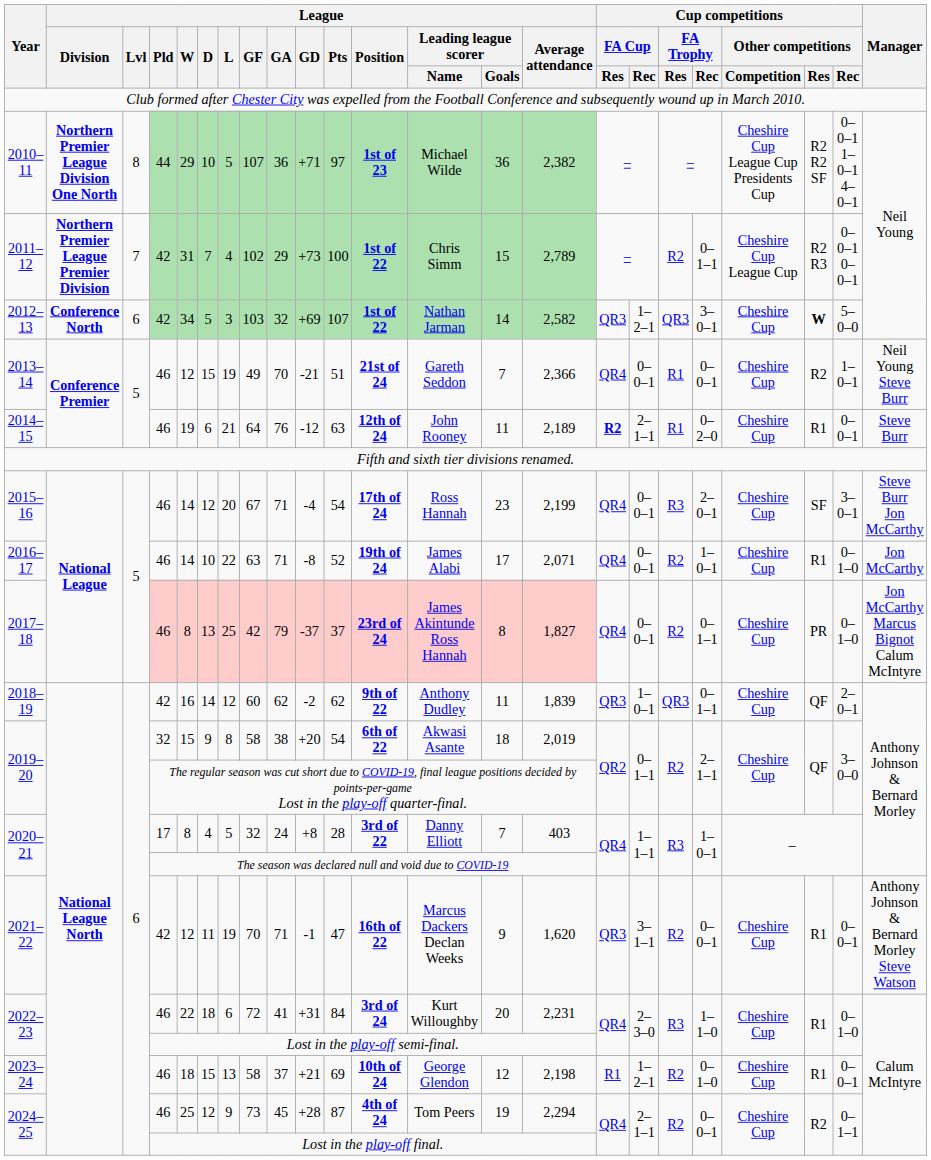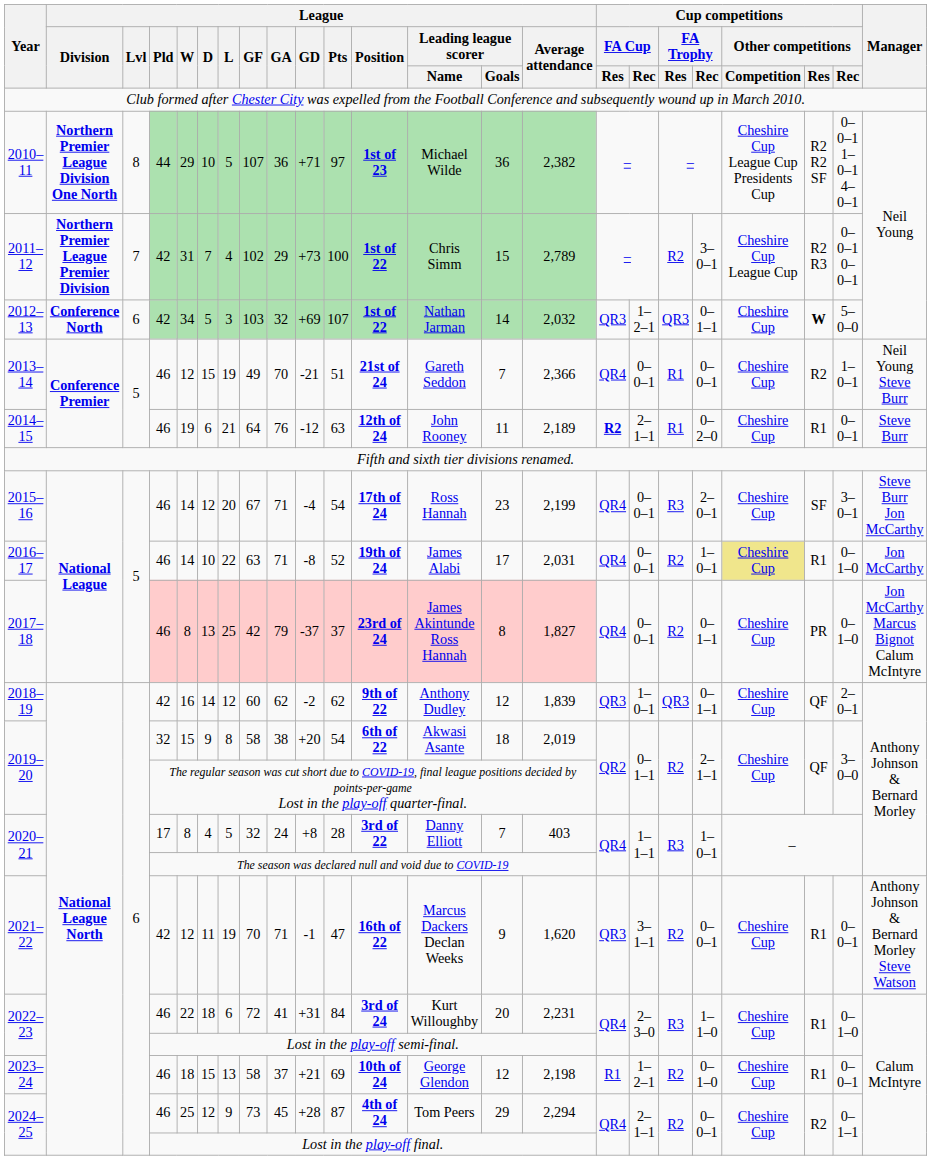 <table class="wikitable" style="text-align:center">
 <tr>
 <th rowspan=3>Year</th>
 <th colspan=14>League</th>
 <th colspan=7>Cup competitions</th>
 <th rowspan=3>Manager</th>
 </tr>
 <tr>
 <th rowspan=2>Division</th>
 <th rowspan=2 width=30><abbr>Lvl</abbr></th>
 <th rowspan=2 width=30><abbr>Pld</abbr></th>
 <th rowspan=2 width=30><abbr>W</abbr></th>
 <th rowspan=2 width=30><abbr>D</abbr></th>
 <th rowspan=2 width=30><abbr>L</abbr></th>
 <th rowspan=2 width=30><abbr>GF</abbr></th>
 <th rowspan=2 width=30><abbr>GA</abbr></th>
 <th rowspan=2 width=30><abbr>GD</abbr></th>
 <th rowspan=2 width=30><abbr>Pts</abbr></th>
 <th rowspan=2>Position</th>
 <th colspan=2>Leading league scorer</th>
 <th rowspan=2>Average<br>attendance</th>
 <th colspan=2><a href='#'>FA Cup</a></th>
 <th colspan=2><a href='#'>FA Trophy</a></th>
 <th colspan=3>Other competitions</th>
 </tr>
 <tr>
 <th>Name</th>
 <th>Goals</th>
 <th><abbr>Res</abbr></th>
 <th><abbr>Rec</abbr></th>
 <th><abbr>Res</abbr></th>
 <th><abbr>Rec</abbr></th>
 <th>Competition</th>
 <th><abbr>Res</abbr></th>
 <th><abbr>Rec</abbr></th>
 </tr>
 <tr>
 <td colspan=23><em>Club formed after <a href='#'>Chester City</a> was expelled from the Football Conference and subsequently wound up in March 2010.</em></td>
 </tr>
 <tr>
 <td><a href='#'>2010–11</a></td>
 <td><strong><a href='#'>Northern Premier League<br>Division One North</a></strong></td>
 <td>8</td>
 <td bgcolor="#ace1af">44</td>
 <td bgcolor="#ace1af">29</td>
 <td bgcolor="#ace1af">10</td>
 <td bgcolor="#ace1af">5</td>
 <td bgcolor="#ace1af">107</td>
 <td bgcolor="#ace1af">36</td>
 <td bgcolor="#ace1af">+71</td>
 <td bgcolor="#ace1af">97</td>
 <td bgcolor="#ace1af"><strong><a href='#'>1st of 23</a></strong></td>
 <td bgcolor="#ace1af">Michael Wilde</td>
 <td bgcolor="#ace1af">36</td>
 <td bgcolor="#ace1af">2,382</td>
 <td colspan="2"><a href='#'>–</a></td>
 <td colspan="2"><a href='#'>–</a></td>
 <td><a href='#'>Cheshire Cup</a><br>League Cup<br>Presidents Cup</td>
 <td>R2<br>R2<br>SF</td>
 <td>0–0–1<br>1–0–1<br>4–0–1</td>
 <td rowspan=3>Neil Young</td>
 </tr>
 <tr>
 <td><a href='#'>2011–12</a></td>
 <td><strong><a href='#'>Northern Premier League<br>Premier Division</a></strong></td>
 <td>7</td>
 <td bgcolor="#ace1af">42</td>
 <td bgcolor="#ace1af">31</td>
 <td bgcolor="#ace1af">7</td>
 <td bgcolor="#ace1af">4</td>
 <td bgcolor="#ace1af">102</td>
 <td bgcolor="#ace1af">29</td>
 <td bgcolor="#ace1af">+73</td>
 <td bgcolor="#ace1af">100</td>
 <td bgcolor="#ace1af"><strong><a href='#'>1st of 22</a></strong></td>
 <td bgcolor="#ace1af">Chris Simm</td>
 <td bgcolor="#ace1af">15</td>
 <td bgcolor="#ace1af">2,789</td>
 <td colspan="2"><a href='#'>–</a></td>
 <td><a href='#'>R2</a></td>
-<td>0–1–1</td>
+<td>3–0–1</td>
 <td><a href='#'>Cheshire Cup</a><br>League Cup</td>
 <td>R2<br>R3</td>
 <td>0–0–1<br>0–0–1</td>
 </tr>
 <tr>
 <td><a href='#'>2012–13</a></td>
 <td><strong><a href='#'>Conference North</a></strong></td>
 <td>6</td>
 <td bgcolor="#ace1af">42</td>
 <td bgcolor="#ace1af">34</td>
 <td bgcolor="#ace1af">5</td>
 <td bgcolor="#ace1af">3</td>
 <td bgcolor="#ace1af">103</td>
 <td bgcolor="#ace1af">32</td>
 <td bgcolor="#ace1af">+69</td>
 <td bgcolor="#ace1af">107</td>
 <td bgcolor="#ace1af"><strong><a href='#'>1st of 22</a></strong></td>
 <td bgcolor="#ace1af"><a href='#'>Nathan Jarman</a></td>
 <td bgcolor="#ace1af">14</td>
-<td bgcolor="#ace1af">2,582</td>
+<td bgcolor="#ace1af">2,032</td>
 <td><a href='#'>QR3</a></td>
 <td>1–2–1</td>
 <td><a href='#'>QR3</a></td>
-<td>3–0–1</td>
+<td>0–1–1</td>
 <td><a href='#'>Cheshire Cup</a></td>
 <td><strong>W</strong></td>
 <td>5–0–0</td>
 </tr>
 <tr>
 <td><a href='#'>2013–14</a></td>
 <td rowspan=2><strong><a href='#'>Conference Premier</a></strong></td>
 <td rowspan=2>5</td>
 <td>46</td>
 <td>12</td>
 <td>15</td>
 <td>19</td>
 <td>49</td>
 <td>70</td>
 <td>-21</td>
 <td>51</td>
 <td><strong><a href='#'>21st of 24</a></strong></td>
 <td><a href='#'>Gareth Seddon</a></td>
 <td>7</td>
 <td>2,366</td>
 <td><a href='#'>QR4</a></td>
 <td>0–0–1</td>
 <td><a href='#'>R1</a></td>
 <td>0–0–1</td>
 <td><a href='#'>Cheshire Cup</a></td>
 <td>R2</td>
 <td>1–0–1</td>
 <td>Neil Young<br><a href='#'>Steve Burr</a></td>
 </tr>
 <tr>
 <td><a href='#'>2014–15</a></td>
 <td>46</td>
 <td>19</td>
 <td>6</td>
 <td>21</td>
 <td>64</td>
 <td>76</td>
 <td>-12</td>
 <td>63</td>
 <td><strong><a href='#'>12th of 24</a></strong></td>
 <td><a href='#'>John Rooney</a></td>
 <td>11</td>
 <td>2,189</td>
 <td><strong><a href='#'>R2</a></strong></td>
 <td>2–1–1</td>
 <td><a href='#'>R1</a></td>
 <td>0–2–0</td>
 <td><a href='#'>Cheshire Cup</a></td>
 <td>R1</td>
 <td>0–0–1</td>
 <td><a href='#'>Steve Burr</a></td>
 </tr>
 <tr>
 <td colspan=23><em>Fifth and sixth tier divisions renamed.</em></td>
 </tr>
 <tr>
 <td><a href='#'>2015–16</a></td>
 <td rowspan=3><strong><a href='#'>National<br>League</a></strong></td>
 <td rowspan=3>5</td>
 <td>46</td>
 <td>14</td>
 <td>12</td>
 <td>20</td>
 <td>67</td>
 <td>71</td>
 <td>-4</td>
 <td>54</td>
 <td><strong><a href='#'>17th of 24</a></strong></td>
 <td><a href='#'>Ross Hannah</a></td>
 <td>23</td>
 <td>2,199</td>
 <td><a href='#'>QR4</a></td>
 <td>0–0–1</td>
 <td><a href='#'>R3</a></td>
 <td>2–0–1</td>
 <td><a href='#'>Cheshire Cup</a></td>
 <td>SF</td>
 <td>3–0–1</td>
 <td><a href='#'>Steve Burr</a><br><a href='#'>Jon McCarthy</a></td>
 </tr>
 <tr>
 <td><a href='#'>2016–17</a></td>
 <td>46</td>
 <td>14</td>
 <td>10</td>
 <td>22</td>
 <td>63</td>
 <td>71</td>
 <td>-8</td>
 <td>52</td>
 <td><strong><a href='#'>19th of 24</a></strong></td>
 <td><a href='#'>James Alabi</a></td>
 <td>17</td>
-<td>2,071</td>
+<td>2,031</td>
 <td><a href='#'>QR4</a></td>
 <td>0–0–1</td>
 <td><a href='#'>R2</a></td>
 <td>1–0–1</td>
-<td><a href='#'>Cheshire Cup</a></td>
+<td style="background: khaki;"><a href='#'>Cheshire Cup</a></td>
 <td>R1</td>
 <td>0–1–0</td>
 <td><a href='#'>Jon McCarthy</a></td>
 </tr>
 <tr>
 <td><a href='#'>2017–18</a></td>
 <td bgcolor="#ffcccc">46</td>
 <td bgcolor="#ffcccc">8</td>
 <td bgcolor="#ffcccc">13</td>
 <td bgcolor="#ffcccc">25</td>
 <td bgcolor="#ffcccc">42</td>
 <td bgcolor="#ffcccc">79</td>
 <td bgcolor="#ffcccc">-37</td>
 <td bgcolor="#ffcccc">37</td>
 <td bgcolor="#ffcccc"><strong><a href='#'>23rd of 24</a></strong></td>
 <td bgcolor="#ffcccc"><a href='#'>James Akintunde</a><br><a href='#'>Ross Hannah</a></td>
 <td bgcolor="#ffcccc">8</td>
 <td bgcolor="#ffcccc">1,827</td>
 <td><a href='#'>QR4</a></td>
 <td>0–0–1</td>
 <td><a href='#'>R2</a></td>
 <td>0–1–1</td>
 <td><a href='#'>Cheshire Cup</a></td>
 <td>PR</td>
 <td>0–1–0</td>
 <td><a href='#'>Jon McCarthy</a><br><a href='#'>Marcus Bignot</a><br>Calum McIntyre</td>
 </tr>
 <tr>
 <td><a href='#'>2018–19</a></td>
 <td rowspan=11><strong><a href='#'>National<br>League<br>North</a></strong></td>
 <td rowspan=11>6</td>
 <td>42</td>
 <td>16</td>
 <td>14</td>
 <td>12</td>
 <td>60</td>
 <td>62</td>
 <td>-2</td>
 <td>62</td>
 <td><strong><a href='#'>9th of 22</a></strong></td>
 <td><a href='#'>Anthony Dudley</a></td>
-<td>11</td>
+<td>12</td>
 <td>1,839</td>
 <td><a href='#'>QR3</a></td>
 <td>1–0–1</td>
 <td><a href='#'>QR3</a></td>
 <td>0–1–1</td>
 <td><a href='#'>Cheshire Cup</a></td>
 <td>QF</td>
 <td>2–0–1</td>
 <td rowspan=5>Anthony Johnson<br>&<br>Bernard Morley</td>
 </tr>
 <tr>
 <td rowspan=2><a href='#'>2019–20</a></td>
 <td>32</td>
 <td>15</td>
 <td>9</td>
 <td>8</td>
 <td>58</td>
 <td>38</td>
 <td>+20</td>
 <td>54</td>
 <td><strong><a href='#'>6th of 22</a></strong></td>
 <td><a href='#'>Akwasi Asante</a></td>
 <td>18</td>
 <td>2,019</td>
 <td rowspan=2><a href='#'>QR2</a></td>
 <td rowspan=2>0–1–1</td>
 <td rowspan=2><a href='#'>R2</a></td>
 <td rowspan=2>2–1–1</td>
 <td rowspan=2><a href='#'>Cheshire Cup</a></td>
 <td rowspan=2>QF</td>
 <td rowspan=2>3–0–0</td>
 </tr>
 <tr>
 <td colspan=12><em><small>The regular season was cut short due to <a href='#'>COVID-19</a>, final league positions decided by points-per-game</small><br>Lost in the <a href='#'>play-off</a> quarter-final.</em></td>
 </tr>
 <tr>
 <td rowspan=2><a href='#'>2020–21</a></td>
 <td>17</td>
 <td>8</td>
 <td>4</td>
 <td>5</td>
 <td>32</td>
 <td>24</td>
 <td>+8</td>
 <td>28</td>
 <td><strong><a href='#'>3rd of 22</a></strong></td>
 <td><a href='#'>Danny Elliott</a></td>
 <td>7</td>
 <td>403</td>
 <td rowspan=2><a href='#'>QR4</a></td>
 <td rowspan=2>1–1–1</td>
 <td rowspan=2><a href='#'>R3</a></td>
 <td rowspan=2>1–0–1</td>
 <td rowspan=2 colspan=3>–</td>
 </tr>
 <tr>
 <td colspan=12><em><small>The season was declared null and void due to <a href='#'>COVID-19</a></small></em></td>
 </tr>
 <tr>
 <td><a href='#'>2021–22</a></td>
 <td>42</td>
 <td>12</td>
 <td>11</td>
 <td>19</td>
 <td>70</td>
 <td>71</td>
 <td>-1</td>
 <td>47</td>
 <td><strong><a href='#'>16th of 22</a></strong></td>
 <td><a href='#'>Marcus Dackers</a><br>Declan Weeks</td>
 <td>9</td>
 <td>1,620</td>
 <td><a href='#'>QR3</a></td>
 <td>3–1–1</td>
 <td><a href='#'>R2</a></td>
 <td>0–0–1</td>
 <td><a href='#'>Cheshire Cup</a></td>
 <td>R1</td>
 <td>0–0–1</td>
 <td>Anthony Johnson & Bernard Morley<br><a href='#'>Steve Watson</a></td>
 </tr>
 <tr>
 <td rowspan=2><a href='#'>2022–23</a></td>
 <td>46</td>
 <td>22</td>
 <td>18</td>
 <td>6</td>
 <td>72</td>
 <td>41</td>
 <td>+31</td>
 <td>84</td>
 <td><strong><a href='#'>3rd of 24</a></strong></td>
 <td>Kurt Willoughby</td>
 <td>20</td>
 <td>2,231</td>
 <td rowspan=2><a href='#'>QR4</a></td>
 <td rowspan=2>2–3–0</td>
 <td rowspan=2><a href='#'>R3</a></td>
 <td rowspan=2>1–1–0</td>
 <td rowspan=2><a href='#'>Cheshire Cup</a></td>
 <td rowspan=2>R1</td>
 <td rowspan=2>0–1–0</td>
 <td rowspan=5>Calum McIntyre</td>
 </tr>
 <tr>
 <td colspan=12><em>Lost in the <a href='#'>play-off</a> semi-final.</em></td>
 </tr>
 <tr>
 <td><a href='#'>2023–24</a></td>
 <td>46</td>
 <td>18</td>
 <td>15</td>
 <td>13</td>
 <td>58</td>
 <td>37</td>
 <td>+21</td>
 <td>69</td>
 <td><strong><a href='#'>10th of 24</a></strong></td>
 <td><a href='#'>George Glendon</a></td>
 <td>12</td>
 <td>2,198</td>
 <td><a href='#'>R1</a></td>
 <td>1–2–1</td>
 <td><a href='#'>R2</a></td>
 <td>0–1–0</td>
 <td><a href='#'>Cheshire Cup</a></td>
 <td>R1</td>
 <td>0–0–1</td>
 </tr>
 <tr>
 <td rowspan=2><a href='#'>2024–25</a></td>
 <td>46</td>
 <td>25</td>
 <td>12</td>
 <td>9</td>
 <td>73</td>
 <td>45</td>
 <td>+28</td>
 <td>87</td>
 <td><strong><a href='#'>4th of 24</a></strong></td>
 <td>Tom Peers</td>
-<td>19</td>
+<td>29</td>
 <td>2,294</td>
 <td rowspan=2><a href='#'>QR4</a></td>
 <td rowspan=2>2–1–1</td>
 <td rowspan=2><a href='#'>R2</a></td>
 <td rowspan=2>0–0–1</td>
 <td rowspan=2><a href='#'>Cheshire Cup</a></td>
 <td rowspan=2>R2</td>
 <td rowspan=2>0–1–1</td>
 </tr>
 <tr>
 <td colspan=12><em>Lost in the <a href='#'>play-off</a> final.</em></td>
 </tr>
 </table>
